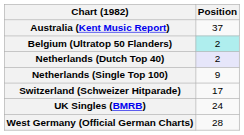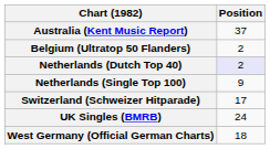 <table class="wikitable sortable plainrowheaders" style="text-align:center">
 <tr>
 <th scope="col">Chart (1982)</th>
 <th scope="col">Position</th>
 </tr>
 <tr>
 <th scope="row">Australia (<a href='#'>Kent Music Report</a>)</th>
 <td>37</td>
 </tr>
 <tr>
 <th scope="row">Belgium (Ultratop 50 Flanders)</th>
-<td style="background: paleturquoise;">2</td>
+<td>2</td>
 </tr>
 <tr>
 <th scope="row">Netherlands (Dutch Top 40)</th>
 <td style="background: lavender;">2</td>
 </tr>
 <tr>
 <th scope="row">Netherlands (Single Top 100)</th>
 <td>9</td>
 </tr>
 <tr>
 <th scope="row">Switzerland (Schweizer Hitparade)</th>
 <td>17</td>
 </tr>
 <tr>
 <th scope="row">UK Singles (<a href='#'>BMRB</a>)</th>
 <td>24</td>
 </tr>
 <tr>
 <th scope="row">West Germany (Official German Charts)</th>
-<td>28</td>
+<td>18</td>
 </tr>
 </table>
